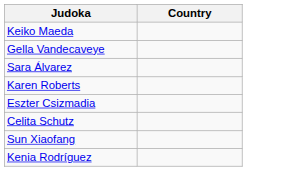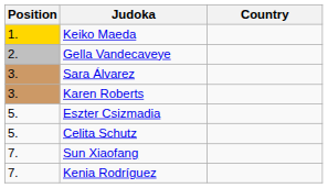 <table class=wikitable>
 <tr>
+<th>Position</th>
 <th width=180>Judoka</th>
 <th width=140>Country</th>
 </tr>
 <tr>
+<td bgcolor=gold>1.</td>
 <td><a href='#'>Keiko Maeda</a></td>
 <td></td>
 </tr>
 <tr>
+<td bgcolor=silver>2.</td>
 <td><a href='#'>Gella Vandecaveye</a></td>
 <td></td>
 </tr>
 <tr>
+<td bgcolor=CC9966>3.</td>
 <td><a href='#'>Sara Álvarez</a></td>
 <td></td>
 </tr>
 <tr>
+<td bgcolor=CC9966>3.</td>
 <td><a href='#'>Karen Roberts</a></td>
 <td></td>
 </tr>
 <tr>
+<td>5.</td>
 <td><a href='#'>Eszter Csizmadia</a></td>
 <td></td>
 </tr>
 <tr>
+<td>5.</td>
 <td><a href='#'>Celita Schutz</a></td>
 <td></td>
 </tr>
 <tr>
+<td>7.</td>
 <td><a href='#'>Sun Xiaofang</a></td>
 <td></td>
 </tr>
 <tr>
+<td>7.</td>
 <td><a href='#'>Kenia Rodríguez</a></td>
 <td></td>
 </tr>
 </table>
